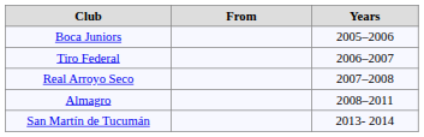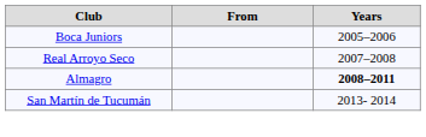 <table align="center" bgcolor="#f7f8ff" cellpadding="3" cellspacing="0" border="1" style="font-size: 95%; border: gray solid 1px; border-collapse: collapse;">
 <tr align=center bgcolor=#DDDDDD style="color:black;">
 <th width="190">Club</th>
 <th width="160">From</th>
 <th width="120">Years</th>
 </tr>
 <tr align=center>
 <td><a href='#'>Boca Juniors</a></td>
 <td></td>
 <td>2005–2006</td>
 </tr>
 <tr align=center>
-<td><a href='#'>Tiro Federal</a></td>
-<td></td>
-<td>2006–2007</td>
-</tr>
-<tr align=center>
 <td><a href='#'>Real Arroyo Seco</a></td>
 <td></td>
 <td>2007–2008</td>
 </tr>
 <tr align=center>
 <td><a href='#'>Almagro</a></td>
 <td></td>
-<td>2008–2011</td>
+<td><strong>2008–2011</strong></td>
 </tr>
 <tr align=center>
 <td><a href='#'>San Martín de Tucumán</a></td>
 <td></td>
 <td>2013- 2014</td>
 </tr>
 </table>
